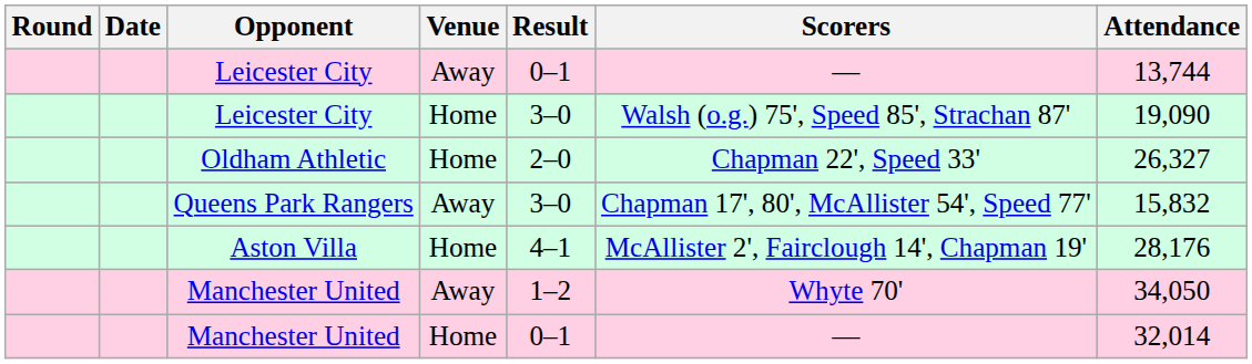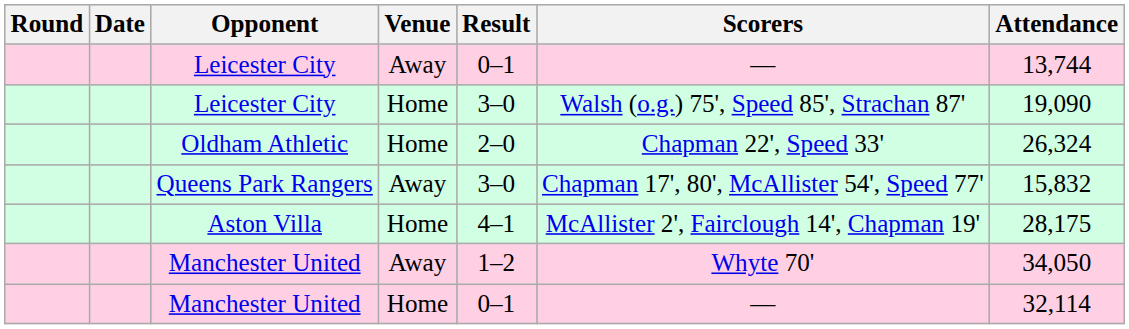 <table class="wikitable sortable" style="text-align:center;">
 <tr>
 <th>Round</th>
 <th>Date</th>
 <th>Opponent</th>
 <th>Venue</th>
 <th>Result</th>
 <th class=unsortable>Scorers</th>
 <th>Attendance</th>
 </tr>
 <tr bgcolor="#ffd0e3">
 <td></td>
 <td></td>
 <td><a href='#'>Leicester City</a></td>
 <td>Away</td>
 <td>0–1</td>
 <td>—</td>
 <td>13,744</td>
 </tr>
 <tr bgcolor="#d0ffe3">
 <td></td>
 <td></td>
 <td><a href='#'>Leicester City</a></td>
 <td>Home</td>
 <td>3–0</td>
 <td><a href='#'>Walsh</a> (<a href='#'>o.g.</a>) 75', <a href='#'>Speed</a> 85', <a href='#'>Strachan</a> 87'</td>
 <td>19,090</td>
 </tr>
 <tr bgcolor="#d0ffe3">
 <td></td>
 <td></td>
 <td><a href='#'>Oldham Athletic</a></td>
 <td>Home</td>
 <td>2–0</td>
 <td><a href='#'>Chapman</a> 22', <a href='#'>Speed</a> 33'</td>
-<td>26,327</td>
+<td>26,324</td>
 </tr>
 <tr bgcolor="#d0ffe3">
 <td></td>
 <td></td>
 <td><a href='#'>Queens Park Rangers</a></td>
 <td>Away</td>
 <td>3–0</td>
 <td><a href='#'>Chapman</a> 17', 80', <a href='#'>McAllister</a> 54', <a href='#'>Speed</a> 77'</td>
 <td>15,832</td>
 </tr>
 <tr bgcolor="#d0ffe3">
 <td></td>
 <td></td>
 <td><a href='#'>Aston Villa</a></td>
 <td>Home</td>
 <td>4–1</td>
 <td><a href='#'>McAllister</a> 2', <a href='#'>Fairclough</a> 14', <a href='#'>Chapman</a> 19'</td>
-<td>28,176</td>
+<td>28,175</td>
 </tr>
 <tr bgcolor="#ffd0e3">
 <td></td>
 <td></td>
 <td><a href='#'>Manchester United</a></td>
 <td>Away</td>
 <td>1–2</td>
 <td><a href='#'>Whyte</a> 70'</td>
 <td>34,050</td>
 </tr>
 <tr bgcolor="#ffd0e3">
 <td></td>
 <td></td>
 <td><a href='#'>Manchester United</a></td>
 <td>Home</td>
 <td>0–1</td>
 <td>—</td>
-<td>32,014</td>
+<td>32,114</td>
 </tr>
 </table>
